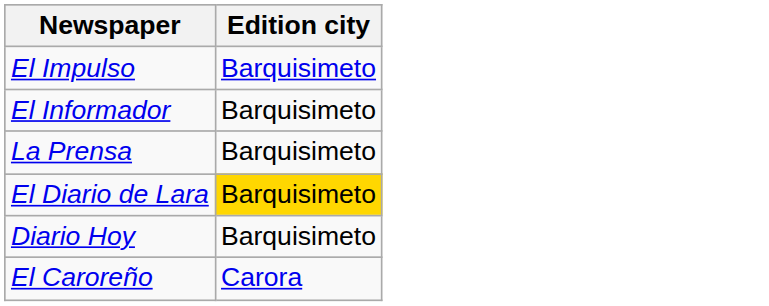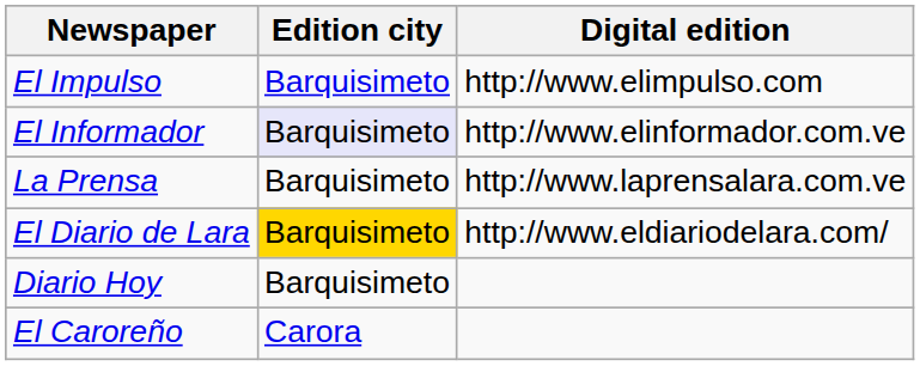 <table class="wikitable sortable">
 <tr align="center">
 <th>Newspaper</th>
 <th>Edition city</th>
+<th>Digital edition</th>
 </tr>
 <tr>
 <td><em><a href='#'>El Impulso</a></em></td>
 <td><a href='#'>Barquisimeto</a></td>
+<td>http://www.elimpulso.com</td>
 </tr>
 <tr>
 <td><em><a href='#'>El Informador</a></em></td>
-<td>Barquisimeto</td>
+<td style="background: lavender;">Barquisimeto</td>
+<td>http://www.elinformador.com.ve</td>
 </tr>
 <tr>
 <td><em><a href='#'>La Prensa</a></em></td>
 <td>Barquisimeto</td>
+<td>http://www.laprensalara.com.ve</td>
 </tr>
 <tr>
 <td><em><a href='#'>El Diario de Lara</a></em></td>
 <td style="background: gold;">Barquisimeto</td>
+<td>http://www.eldiariodelara.com/</td>
 </tr>
 <tr>
 <td><em><a href='#'>Diario Hoy</a></em></td>
 <td>Barquisimeto</td>
+<td></td>
 </tr>
 <tr>
 <td><em><a href='#'>El Caroreño</a></em></td>
 <td><a href='#'>Carora</a></td>
+<td></td>
 </tr>
 </table>
